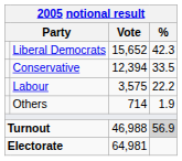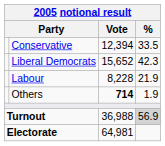 <table class="wikitable">
 <tr>
 <th colspan="4"><a href='#'>2005</a> <a href='#'>notional result</a></th>
 </tr>
 <tr>
 <th bgcolor="#DDDDFF" width="130px" colspan="2">Party</th>
 <th bgcolor="#DDDDFF" width="50px">Vote</th>
 <th bgcolor="#DDDDFF" width="30px">%</th>
 </tr>
 <tr>
 <td></td>
+<td><a href='#'>Conservative</a></td>
+<td align=right>12,394</td>
+<td align=right>33.5</td>
+</tr>
+<tr>
+<td></td>
 <td><a href='#'>Liberal Democrats</a></td>
 <td align=right>15,652</td>
 <td align=right>42.3</td>
 </tr>
 <tr>
 <td></td>
-<td><a href='#'>Conservative</a></td>
-<td align=right>12,394</td>
-<td align=right>33.5</td>
-</tr>
-<tr>
-<td></td>
 <td><a href='#'>Labour</a></td>
-<td align=right>3,575</td>
-<td align=right>22.2</td>
+<td align=right>8,228</td>
+<td align=right>21.9</td>
 </tr>
 <tr>
 <td></td>
 <td>Others</td>
-<td align=right>714</td>
+<td align=right><strong>714</strong></td>
 <td align=right>1.9</td>
 </tr>
 <tr>
 <td colspan="4" bgcolor="#EAECF0"></td>
 </tr>
 <tr>
 <td colspan="2"><strong>Turnout</strong></td>
-<td align=right>46,988</td>
+<td align=right>36,988</td>
 <td align=right style="background: lightgrey;">56.9</td>
 </tr>
 <tr>
 <td colspan="2"><strong>Electorate</strong></td>
 <td align=right>64,981</td>
 </tr>
 </table>
